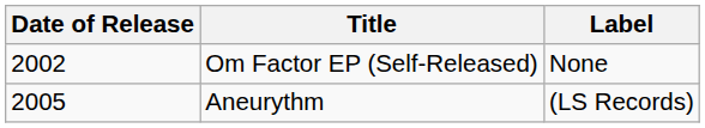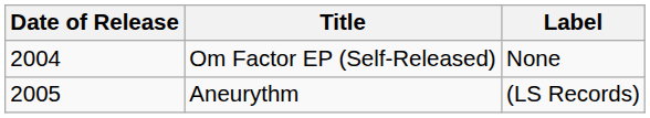 <table class="wikitable">
 <tr>
 <th>Date of Release</th>
 <th>Title</th>
 <th>Label</th>
 </tr>
 <tr>
-<td>2002</td>
+<td>2004</td>
 <td>Om Factor EP (Self-Released)</td>
 <td>None</td>
 </tr>
 <tr>
 <td>2005</td>
 <td>Aneurythm</td>
 <td rowspan="2">(LS Records)</td>
 </tr>
 </table>
